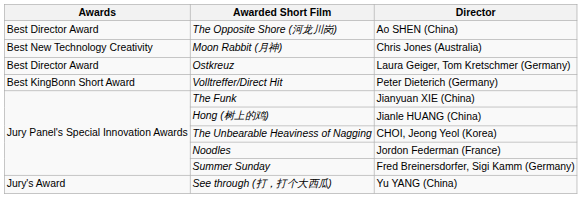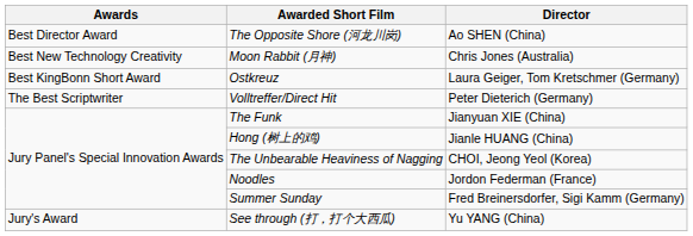 <table class="wikitable">
 <tr>
 <th>Awards</th>
 <th>Awarded Short Film</th>
 <th>Director</th>
 </tr>
 <tr>
 <td>Best Director Award</td>
 <td><em>The Opposite Shore (河龙川岗)</em></td>
 <td>Ao SHEN (China)</td>
 </tr>
 <tr>
 <td>Best New Technology Creativity</td>
 <td><em>Moon Rabbit (月神)</em></td>
 <td>Chris Jones (Australia)</td>
 </tr>
 <tr>
-<td>Best Director Award</td>
+<td>Best KingBonn Short Award</td>
 <td><em>Ostkreuz</em></td>
 <td>Laura Geiger, Tom Kretschmer (Germany)</td>
 </tr>
 <tr>
-<td>Best KingBonn Short Award</td>
+<td>The Best Scriptwriter</td>
 <td><em>Volltreffer/Direct Hit</em></td>
 <td>Peter Dieterich (Germany)</td>
 </tr>
 <tr>
 <td rowspan="5">Jury Panel's Special Innovation Awards</td>
 <td><em>The Funk</em></td>
 <td>Jianyuan XIE (China)</td>
 </tr>
 <tr>
 <td><em>Hong (树上的鸡)</em></td>
 <td>Jianle HUANG (China)</td>
 </tr>
 <tr>
 <td><em>The Unbearable Heaviness of Nagging</em></td>
 <td>CHOI, Jeong Yeol (Korea)</td>
 </tr>
 <tr>
 <td><em>Noodles</em></td>
 <td>Jordon Federman (France)</td>
 </tr>
 <tr>
 <td><em>Summer Sunday</em></td>
 <td>Fred Breinersdorfer, Sigi Kamm (Germany)</td>
 </tr>
 <tr>
 <td>Jury's Award</td>
 <td><em>See through (打，打个大西瓜)</em></td>
 <td>Yu YANG (China)</td>
 </tr>
 </table>
